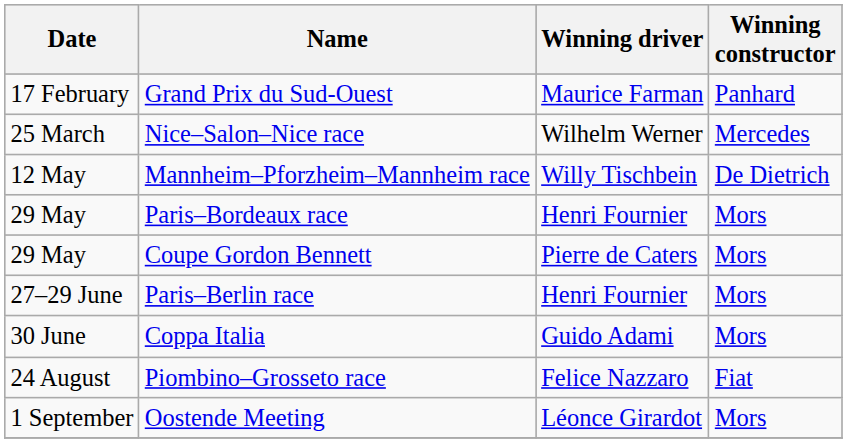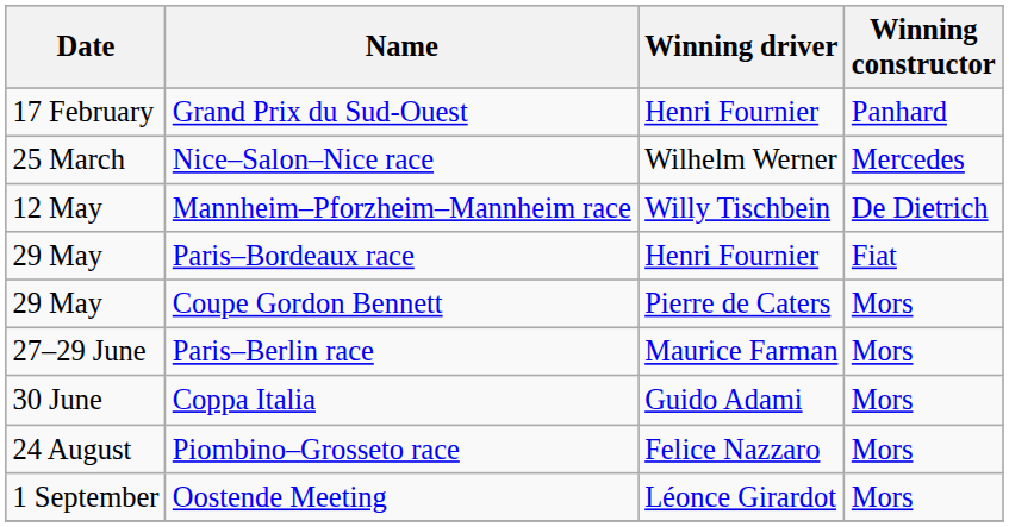 <table class="wikitable" style="font-size:95%">
 <tr>
 <th>Date</th>
 <th>Name</th>
 <th>Winning driver</th>
 <th>Winning<br>constructor</th>
 </tr>
 <tr>
 <td>17 February</td>
 <td> <a href='#'>Grand Prix du Sud-Ouest</a></td>
-<td> <a href='#'>Maurice Farman</a></td>
+<td> <a href='#'>Henri Fournier</a></td>
 <td><a href='#'>Panhard</a></td>
 </tr>
 <tr>
 <td>25 March</td>
 <td> <a href='#'>Nice–Salon–Nice race</a></td>
 <td> Wilhelm Werner</td>
 <td><a href='#'>Mercedes</a></td>
 </tr>
 <tr>
 <td>12 May</td>
 <td> <a href='#'>Mannheim–Pforzheim–Mannheim race</a></td>
 <td> <a href='#'>Willy Tischbein</a></td>
 <td><a href='#'>De Dietrich</a></td>
 </tr>
 <tr>
 <td>29 May</td>
 <td> <a href='#'>Paris–Bordeaux race</a></td>
 <td> <a href='#'>Henri Fournier</a></td>
-<td><a href='#'>Mors</a></td>
+<td><a href='#'>Fiat</a></td>
 </tr>
 <tr>
 <td>29 May</td>
 <td> <a href='#'>Coupe Gordon Bennett</a></td>
 <td> <a href='#'>Pierre de Caters</a></td>
 <td><a href='#'>Mors</a></td>
 </tr>
 <tr>
 <td>27–29 June</td>
 <td>  <a href='#'>Paris–Berlin race</a></td>
-<td> <a href='#'>Henri Fournier</a></td>
+<td> <a href='#'>Maurice Farman</a></td>
 <td><a href='#'>Mors</a></td>
 </tr>
 <tr>
 <td>30 June</td>
 <td> <a href='#'>Coppa Italia</a></td>
 <td> <a href='#'>Guido Adami</a></td>
 <td><a href='#'>Mors</a></td>
 </tr>
 <tr>
 <td>24 August</td>
 <td> <a href='#'>Piombino–Grosseto race</a></td>
 <td> <a href='#'>Felice Nazzaro</a></td>
-<td><a href='#'>Fiat</a></td>
+<td><a href='#'>Mors</a></td>
 </tr>
 <tr>
 <td>1 September</td>
 <td> <a href='#'>Oostende Meeting</a></td>
 <td> <a href='#'>Léonce Girardot</a></td>
 <td><a href='#'>Mors</a></td>
 </tr>
 <tr>
 </tr>
 </table>
